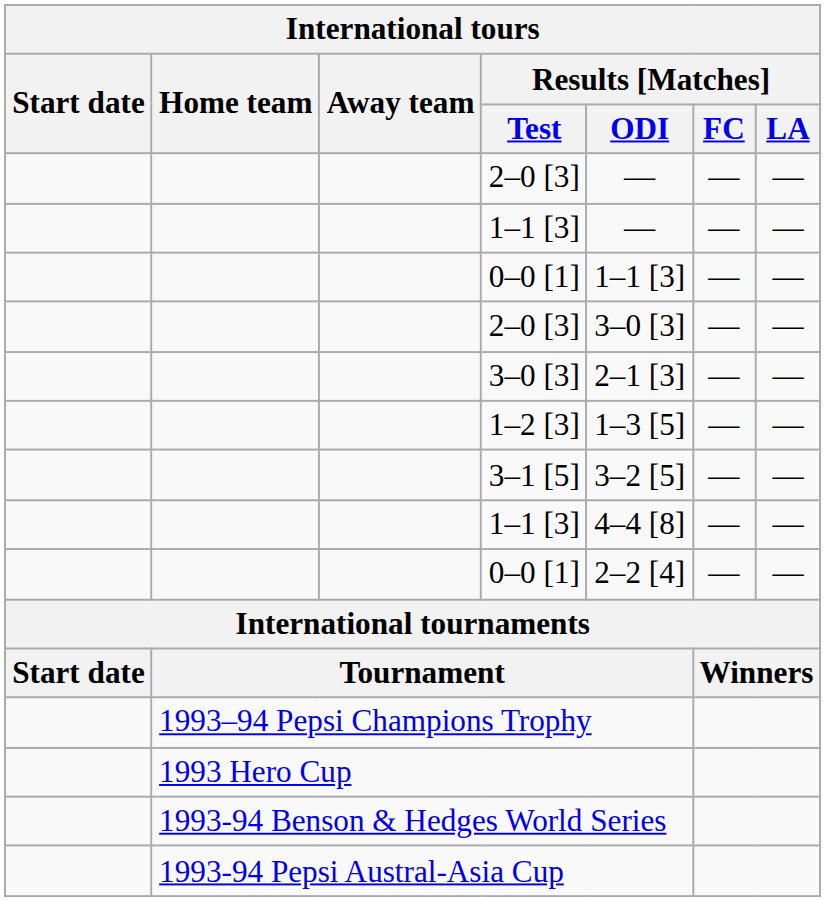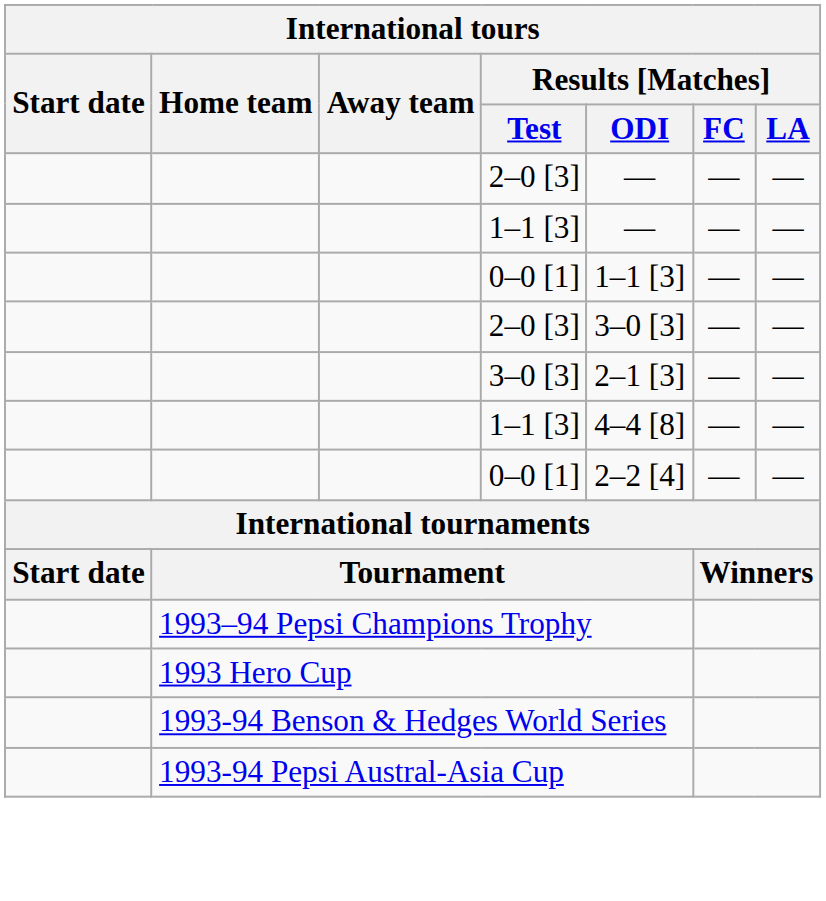 <table class="wikitable">
 <tr>
 <th colspan="7">International tours</th>
 </tr>
 <tr>
 <th rowspan="2">Start date</th>
 <th rowspan="2">Home team</th>
 <th rowspan="2">Away team</th>
 <th colspan="4">Results [Matches]</th>
 </tr>
 <tr>
 <th><a href='#'>Test</a></th>
 <th><a href='#'>ODI</a></th>
 <th><a href='#'>FC</a></th>
 <th><a href='#'>LA</a></th>
 </tr>
 <tr>
 <td><a href='#'></a></td>
 <td></td>
 <td></td>
 <td>2–0 [3]</td>
 <td ; style="text-align:center">—</td>
 <td ; style="text-align:center">—</td>
 <td ; style="text-align:center">—</td>
 </tr>
 <tr>
 <td><a href='#'></a></td>
 <td></td>
 <td></td>
 <td>1–1 [3]</td>
 <td ; style="text-align:center">—</td>
 <td ; style="text-align:center">—</td>
 <td ; style="text-align:center">—</td>
 </tr>
 <tr>
 <td><a href='#'></a></td>
 <td></td>
 <td></td>
 <td>0–0 [1]</td>
 <td>1–1 [3]</td>
 <td ; style="text-align:center">—</td>
 <td ; style="text-align:center">—</td>
 </tr>
 <tr>
 <td><a href='#'></a></td>
 <td></td>
 <td></td>
 <td>2–0 [3]</td>
 <td>3–0 [3]</td>
 <td ; style="text-align:center">—</td>
 <td ; style="text-align:center">—</td>
 </tr>
 <tr>
 <td><a href='#'></a></td>
 <td></td>
 <td></td>
 <td>3–0 [3]</td>
 <td>2–1 [3]</td>
 <td ; style="text-align:center">—</td>
 <td ; style="text-align:center">—</td>
 </tr>
 <tr>
 <td><a href='#'></a></td>
 <td></td>
 <td></td>
-<td>1–2 [3]</td>
-<td>1–3 [5]</td>
-<td ; style="text-align:center">—</td>
-<td ; style="text-align:center">—</td>
-</tr>
-<tr>
-<td><a href='#'></a></td>
-<td></td>
-<td></td>
-<td>3–1 [5]</td>
-<td>3–2 [5]</td>
-<td ; style="text-align:center">—</td>
-<td ; style="text-align:center">—</td>
-</tr>
-<tr>
-<td><a href='#'></a></td>
-<td></td>
-<td></td>
 <td>1–1 [3]</td>
 <td>4–4 [8]</td>
 <td ; style="text-align:center">—</td>
 <td ; style="text-align:center">—</td>
 </tr>
 <tr>
 <td><a href='#'></a></td>
 <td></td>
 <td></td>
 <td>0–0 [1]</td>
 <td>2–2 [4]</td>
 <td ; style="text-align:center">—</td>
 <td ; style="text-align:center">—</td>
 </tr>
 <tr>
 <th colspan="7">International tournaments</th>
 </tr>
 <tr>
 <th>Start date</th>
 <th colspan="4">Tournament</th>
 <th colspan="2">Winners</th>
 </tr>
 <tr>
 <td><a href='#'></a></td>
 <td colspan="4"> <a href='#'>1993–94 Pepsi Champions Trophy</a></td>
 <td colspan="2"></td>
 </tr>
 <tr>
 <td><a href='#'></a></td>
 <td colspan="4"> <a href='#'>1993 Hero Cup</a></td>
 <td colspan="2"></td>
 </tr>
 <tr>
 <td><a href='#'></a></td>
 <td colspan="4"> <a href='#'>1993-94 Benson & Hedges World Series</a></td>
 <td colspan="2"></td>
 </tr>
 <tr>
 <td><a href='#'></a></td>
 <td colspan="4"> <a href='#'>1993-94 Pepsi Austral-Asia Cup</a></td>
 <td colspan="2"></td>
 </tr>
 </table>
